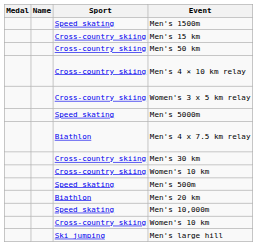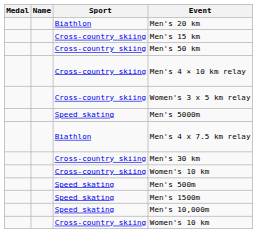 <table class="wikitable sortable" style="font-size:90%">
 <tr>
 <th>Medal</th>
 <th>Name</th>
 <th>Sport</th>
 <th>Event</th>
 </tr>
 <tr>
 <td></td>
 <td></td>
-<td><a href='#'>Speed skating</a></td>
-<td>Men's 1500m</td>
+<td><a href='#'>Biathlon</a></td>
+<td>Men's 20 km</td>
 </tr>
 <tr>
 <td></td>
 <td></td>
 <td><a href='#'>Cross-country skiing</a></td>
 <td>Men's 15 km</td>
 </tr>
 <tr>
 <td></td>
 <td></td>
 <td><a href='#'>Cross-country skiing</a></td>
 <td>Men's 50 km</td>
 </tr>
 <tr>
 <td></td>
 <td> <br>  <br>  <br> </td>
 <td><a href='#'>Cross-country skiing</a></td>
 <td>Men's 4 × 10 km relay</td>
 </tr>
 <tr>
 <td></td>
 <td> <br>  <br> </td>
 <td><a href='#'>Cross-country skiing</a></td>
 <td>Women's 3 x 5 km relay</td>
 </tr>
 <tr>
 <td></td>
 <td></td>
 <td><a href='#'>Speed skating</a></td>
 <td>Men's 5000m</td>
 </tr>
 <tr>
 <td></td>
 <td> <br>  <br>  <br> </td>
 <td><a href='#'>Biathlon</a></td>
 <td>Men's 4 x 7.5 km relay</td>
 </tr>
 <tr>
 <td></td>
 <td></td>
 <td><a href='#'>Cross-country skiing</a></td>
 <td>Men's 30 km</td>
 </tr>
 <tr>
 <td></td>
 <td></td>
 <td><a href='#'>Cross-country skiing</a></td>
 <td>Women's 10 km</td>
 </tr>
 <tr>
 <td></td>
 <td></td>
 <td><a href='#'>Speed skating</a></td>
 <td>Men's 500m</td>
 </tr>
 <tr>
 <td></td>
 <td></td>
-<td><a href='#'>Biathlon</a></td>
-<td>Men's 20 km</td>
+<td><a href='#'>Speed skating</a></td>
+<td>Men's 1500m</td>
 </tr>
 <tr>
 <td></td>
 <td></td>
 <td><a href='#'>Speed skating</a></td>
 <td>Men's 10,000m</td>
 </tr>
 <tr>
 <td></td>
 <td></td>
 <td><a href='#'>Cross-country skiing</a></td>
 <td>Women's 10 km</td>
 </tr>
-<tr>
-<td></td>
-<td></td>
-<td><a href='#'>Ski jumping</a></td>
-<td>Men's large hill</td>
-</tr>
 </table>
